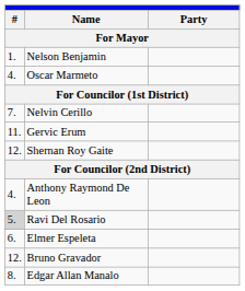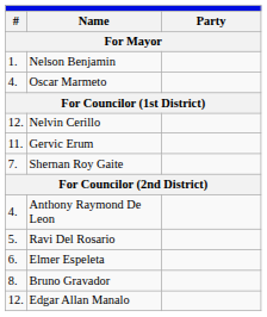 <table class=wikitable style="font-size:90%">
 <tr>
 <td colspan="5" bgcolor=Independent (politician)></td>
 </tr>
 <tr>
 <th>#</th>
 <th width=150px>Name</th>
 <th colspan=2 width=110px>Party</th>
 </tr>
 <tr>
 <th colspan=5>For Mayor</th>
 </tr>
 <tr>
 <td>1.</td>
 <td>Nelson Benjamin</td>
 <td></td>
 </tr>
 <tr>
 <td>4.</td>
 <td>Oscar Marmeto</td>
 <td></td>
 </tr>
 <tr>
 <th colspan=5>For Councilor (1st District)</th>
 </tr>
 <tr>
-<td>7.</td>
+<td>12.</td>
 <td>Nelvin Cerillo</td>
 <td></td>
 </tr>
 <tr>
 <td>11.</td>
 <td>Gervic Erum</td>
 <td></td>
 </tr>
 <tr>
-<td>12.</td>
+<td>7.</td>
 <td>Shernan Roy Gaite</td>
 <td></td>
 </tr>
 <tr>
 <th colspan=5>For Councilor (2nd District)</th>
 </tr>
 <tr>
 <td>4.</td>
 <td>Anthony Raymond De Leon</td>
 <td></td>
 </tr>
 <tr>
-<td style="background: lightgrey;">5.</td>
+<td>5.</td>
 <td>Ravi Del Rosario</td>
 <td></td>
 </tr>
 <tr>
 <td>6.</td>
 <td>Elmer Espeleta</td>
 <td></td>
 </tr>
 <tr>
-<td>12.</td>
+<td>8.</td>
 <td>Bruno Gravador</td>
 <td></td>
 </tr>
 <tr>
-<td>8.</td>
+<td>12.</td>
 <td>Edgar Allan Manalo</td>
 <td></td>
 </tr>
 </table>
